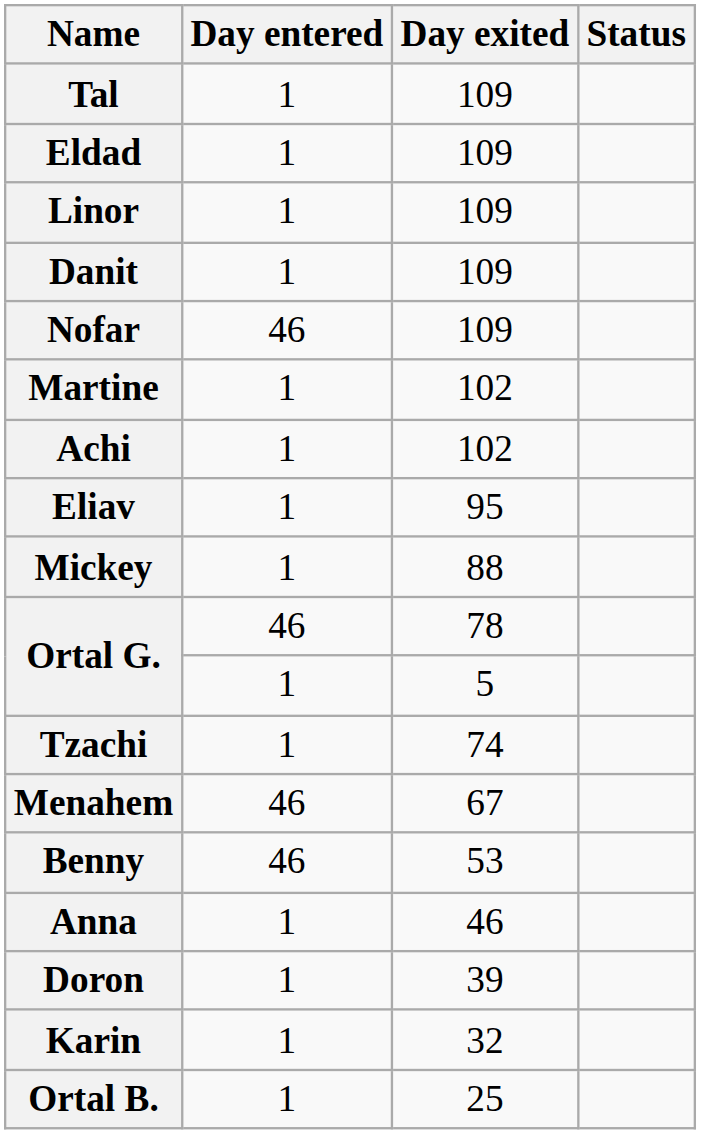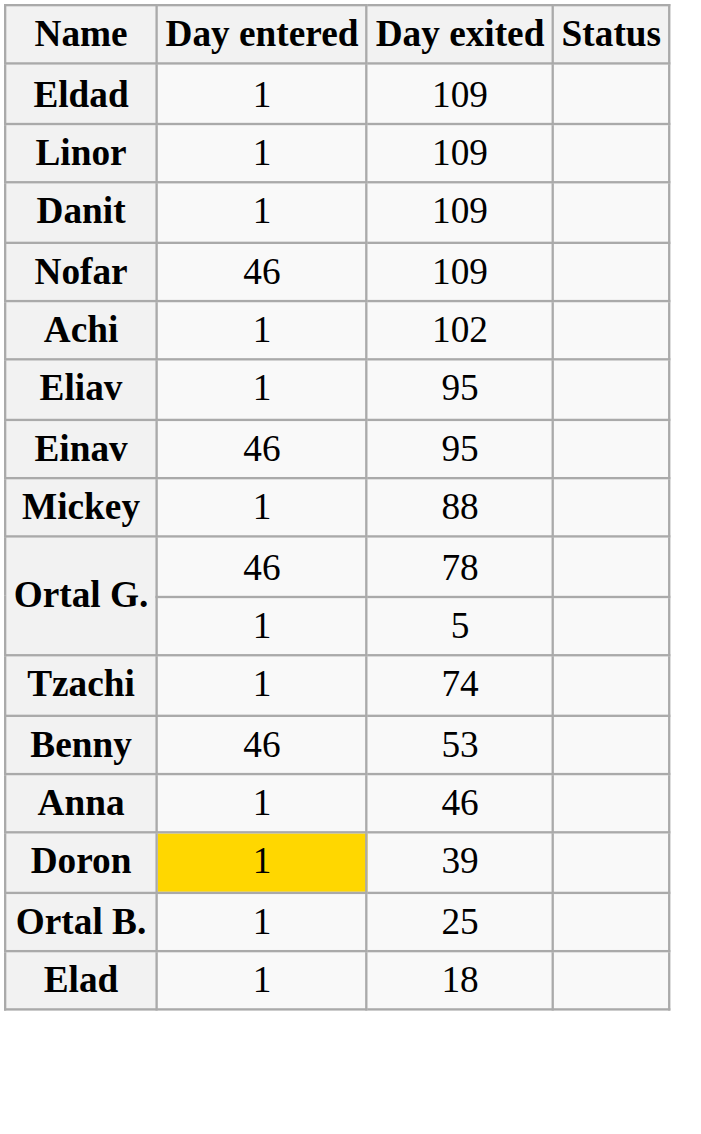 <table class="wikitable sortable" style="text-align:center;">
 <tr>
 <th>Name</th>
 <th>Day entered</th>
 <th>Day exited</th>
 <th>Status</th>
-</tr>
-<tr>
-<th>Tal</th>
-<td>1</td>
-<td>109</td>
-<td></td>
 </tr>
 <tr>
 <th>Eldad</th>
 <td>1</td>
 <td>109</td>
 <td></td>
 </tr>
 <tr>
 <th>Linor</th>
 <td>1</td>
 <td>109</td>
 <td></td>
 </tr>
 <tr>
 <th>Danit</th>
 <td>1</td>
 <td>109</td>
 <td></td>
 </tr>
 <tr>
 <th>Nofar</th>
 <td>46</td>
 <td>109</td>
 <td></td>
 </tr>
 <tr>
-<th>Martine</th>
-<td>1</td>
-<td>102</td>
-<td></td>
-</tr>
-<tr>
 <th>Achi</th>
 <td>1</td>
 <td>102</td>
 <td></td>
 </tr>
 <tr>
 <th>Eliav</th>
 <td>1</td>
+<td>95</td>
+<td></td>
+</tr>
+<tr>
+<th>Einav</th>
+<td>46</td>
 <td>95</td>
 <td></td>
 </tr>
 <tr>
 <th>Mickey</th>
 <td>1</td>
 <td>88</td>
 <td></td>
 </tr>
 <tr>
 <th rowspan="2">Ortal G.</th>
 <td>46</td>
 <td>78</td>
 <td></td>
 </tr>
 <tr>
 <td>1</td>
 <td>5</td>
 <td></td>
 </tr>
 <tr>
 <th>Tzachi</th>
 <td>1</td>
 <td>74</td>
 <td></td>
 </tr>
 <tr>
-<th>Menahem</th>
-<td>46</td>
-<td>67</td>
-<td></td>
-</tr>
-<tr>
 <th>Benny</th>
 <td>46</td>
 <td>53</td>
 <td></td>
 </tr>
 <tr>
 <th>Anna</th>
 <td>1</td>
 <td>46</td>
 <td></td>
 </tr>
 <tr>
 <th>Doron</th>
-<td>1</td>
+<td style="background: gold;">1</td>
 <td>39</td>
-<td></td>
-</tr>
-<tr>
-<th>Karin</th>
-<td>1</td>
-<td>32</td>
 <td></td>
 </tr>
 <tr>
 <th>Ortal B.</th>
 <td>1</td>
 <td>25</td>
 <td></td>
 </tr>
+<tr>
+<th>Elad</th>
+<td>1</td>
+<td>18</td>
+<td></td>
+</tr>
 </table>
